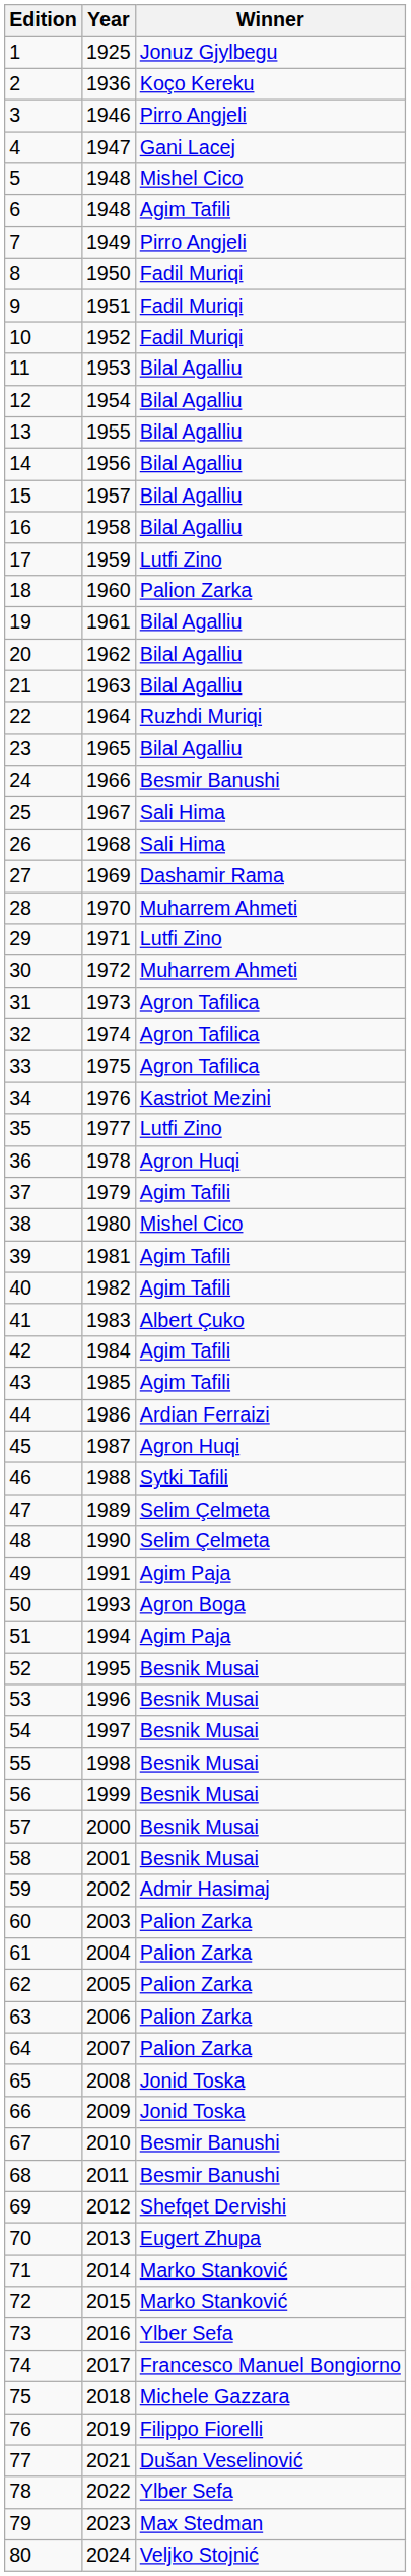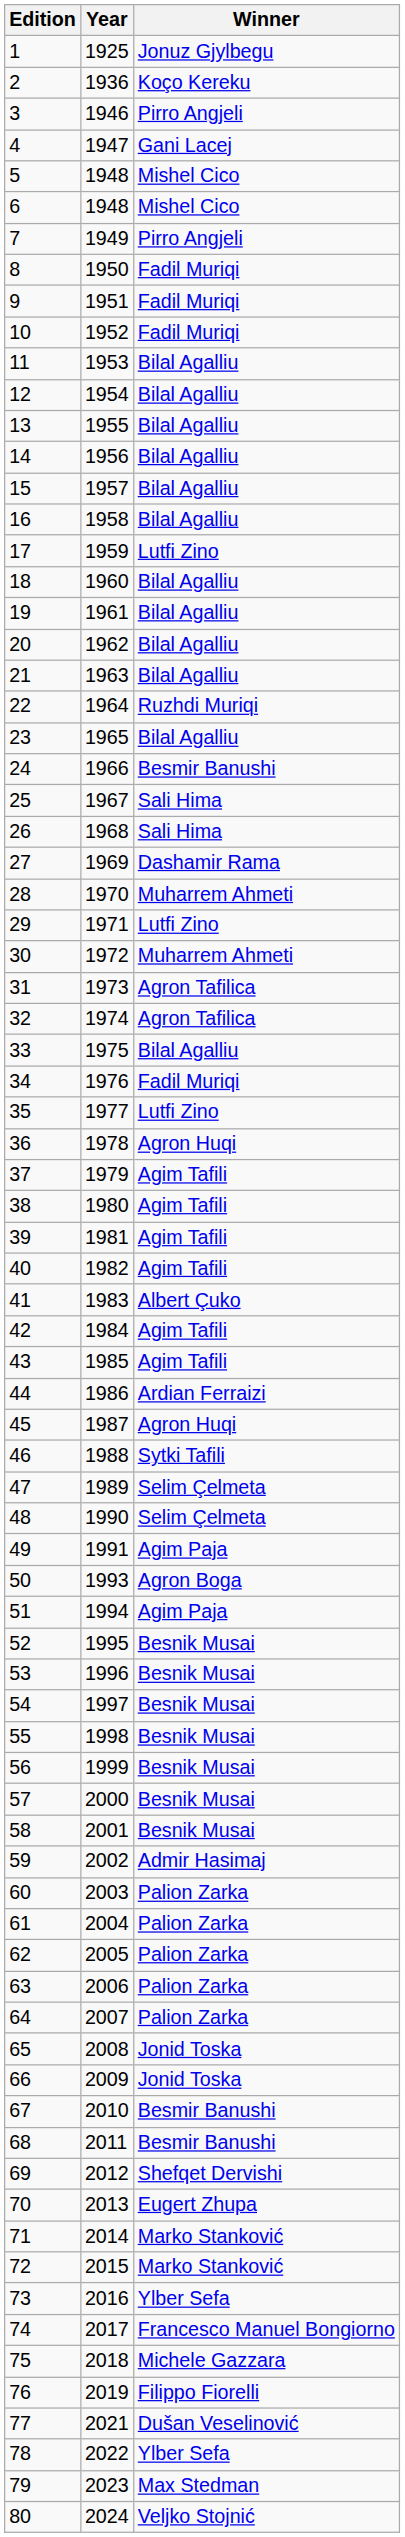 <table class="wikitable">
 <tr>
 <th>Edition</th>
 <th>Year</th>
 <th>Winner</th>
 </tr>
 <tr>
 <td>1</td>
 <td>1925</td>
 <td> <a href='#'>Jonuz Gjylbegu</a></td>
 </tr>
 <tr>
 <td>2</td>
 <td>1936</td>
 <td> <a href='#'>Koço Kereku</a></td>
 </tr>
 <tr>
 <td>3</td>
 <td>1946</td>
 <td> <a href='#'>Pirro Angjeli</a></td>
 </tr>
 <tr>
 <td>4</td>
 <td>1947</td>
 <td> <a href='#'>Gani Lacej</a></td>
 </tr>
 <tr>
 <td>5</td>
 <td>1948</td>
 <td> <a href='#'>Mishel Cico</a></td>
 </tr>
 <tr>
 <td>6</td>
 <td>1948</td>
-<td> <a href='#'>Agim Tafili</a></td>
+<td> <a href='#'>Mishel Cico</a></td>
 </tr>
 <tr>
 <td>7</td>
 <td>1949</td>
 <td> <a href='#'>Pirro Angjeli</a></td>
 </tr>
 <tr>
 <td>8</td>
 <td>1950</td>
 <td> <a href='#'>Fadil Muriqi</a></td>
 </tr>
 <tr>
 <td>9</td>
 <td>1951</td>
 <td> <a href='#'>Fadil Muriqi</a></td>
 </tr>
 <tr>
 <td>10</td>
 <td>1952</td>
 <td> <a href='#'>Fadil Muriqi</a></td>
 </tr>
 <tr>
 <td>11</td>
 <td>1953</td>
 <td> <a href='#'>Bilal Agalliu</a></td>
 </tr>
 <tr>
 <td>12</td>
 <td>1954</td>
 <td> <a href='#'>Bilal Agalliu</a></td>
 </tr>
 <tr>
 <td>13</td>
 <td>1955</td>
 <td> <a href='#'>Bilal Agalliu</a></td>
 </tr>
 <tr>
 <td>14</td>
 <td>1956</td>
 <td> <a href='#'>Bilal Agalliu</a></td>
 </tr>
 <tr>
 <td>15</td>
 <td>1957</td>
 <td> <a href='#'>Bilal Agalliu</a></td>
 </tr>
 <tr>
 <td>16</td>
 <td>1958</td>
 <td> <a href='#'>Bilal Agalliu</a></td>
 </tr>
 <tr>
 <td>17</td>
 <td>1959</td>
 <td> <a href='#'>Lutfi Zino</a></td>
 </tr>
 <tr>
 <td>18</td>
 <td>1960</td>
-<td> <a href='#'>Palion Zarka</a></td>
+<td> <a href='#'>Bilal Agalliu</a></td>
 </tr>
 <tr>
 <td>19</td>
 <td>1961</td>
 <td> <a href='#'>Bilal Agalliu</a></td>
 </tr>
 <tr>
 <td>20</td>
 <td>1962</td>
 <td> <a href='#'>Bilal Agalliu</a></td>
 </tr>
 <tr>
 <td>21</td>
 <td>1963</td>
 <td> <a href='#'>Bilal Agalliu</a></td>
 </tr>
 <tr>
 <td>22</td>
 <td>1964</td>
 <td> <a href='#'>Ruzhdi Muriqi</a></td>
 </tr>
 <tr>
 <td>23</td>
 <td>1965</td>
 <td> <a href='#'>Bilal Agalliu</a></td>
 </tr>
 <tr>
 <td>24</td>
 <td>1966</td>
 <td> <a href='#'>Besmir Banushi</a></td>
 </tr>
 <tr>
 <td>25</td>
 <td>1967</td>
 <td> <a href='#'>Sali Hima</a></td>
 </tr>
 <tr>
 <td>26</td>
 <td>1968</td>
 <td> <a href='#'>Sali Hima</a></td>
 </tr>
 <tr>
 <td>27</td>
 <td>1969</td>
 <td> <a href='#'>Dashamir Rama</a></td>
 </tr>
 <tr>
 <td>28</td>
 <td>1970</td>
 <td> <a href='#'>Muharrem Ahmeti</a></td>
 </tr>
 <tr>
 <td>29</td>
 <td>1971</td>
 <td> <a href='#'>Lutfi Zino</a></td>
 </tr>
 <tr>
 <td>30</td>
 <td>1972</td>
 <td> <a href='#'>Muharrem Ahmeti</a></td>
 </tr>
 <tr>
 <td>31</td>
 <td>1973</td>
 <td> <a href='#'>Agron Tafilica</a></td>
 </tr>
 <tr>
 <td>32</td>
 <td>1974</td>
 <td> <a href='#'>Agron Tafilica</a></td>
 </tr>
 <tr>
 <td>33</td>
 <td>1975</td>
-<td> <a href='#'>Agron Tafilica</a></td>
+<td> <a href='#'>Bilal Agalliu</a></td>
 </tr>
 <tr>
 <td>34</td>
 <td>1976</td>
-<td> <a href='#'>Kastriot Mezini</a></td>
+<td> <a href='#'>Fadil Muriqi</a></td>
 </tr>
 <tr>
 <td>35</td>
 <td>1977</td>
 <td> <a href='#'>Lutfi Zino</a></td>
 </tr>
 <tr>
 <td>36</td>
 <td>1978</td>
 <td> <a href='#'>Agron Huqi</a></td>
 </tr>
 <tr>
 <td>37</td>
 <td>1979</td>
 <td> <a href='#'>Agim Tafili</a></td>
 </tr>
 <tr>
 <td>38</td>
 <td>1980</td>
-<td> <a href='#'>Mishel Cico</a></td>
+<td> <a href='#'>Agim Tafili</a></td>
 </tr>
 <tr>
 <td>39</td>
 <td>1981</td>
 <td> <a href='#'>Agim Tafili</a></td>
 </tr>
 <tr>
 <td>40</td>
 <td>1982</td>
 <td> <a href='#'>Agim Tafili</a></td>
 </tr>
 <tr>
 <td>41</td>
 <td>1983</td>
 <td> <a href='#'>Albert Çuko</a></td>
 </tr>
 <tr>
 <td>42</td>
 <td>1984</td>
 <td> <a href='#'>Agim Tafili</a></td>
 </tr>
 <tr>
 <td>43</td>
 <td>1985</td>
 <td> <a href='#'>Agim Tafili</a></td>
 </tr>
 <tr>
 <td>44</td>
 <td>1986</td>
 <td> <a href='#'>Ardian Ferraizi</a></td>
 </tr>
 <tr>
 <td>45</td>
 <td>1987</td>
 <td> <a href='#'>Agron Huqi</a></td>
 </tr>
 <tr>
 <td>46</td>
 <td>1988</td>
 <td> <a href='#'>Sytki Tafili</a></td>
 </tr>
 <tr>
 <td>47</td>
 <td>1989</td>
 <td> <a href='#'>Selim Çelmeta</a></td>
 </tr>
 <tr>
 <td>48</td>
 <td>1990</td>
 <td> <a href='#'>Selim Çelmeta</a></td>
 </tr>
 <tr>
 <td>49</td>
 <td>1991</td>
 <td> <a href='#'>Agim Paja</a></td>
 </tr>
 <tr>
 <td>50</td>
 <td>1993</td>
 <td> <a href='#'>Agron Boga</a></td>
 </tr>
 <tr>
 <td>51</td>
 <td>1994</td>
 <td> <a href='#'>Agim Paja</a></td>
 </tr>
 <tr>
 <td>52</td>
 <td>1995</td>
 <td> <a href='#'>Besnik Musai</a></td>
 </tr>
 <tr>
 <td>53</td>
 <td>1996</td>
 <td> <a href='#'>Besnik Musai</a></td>
 </tr>
 <tr>
 <td>54</td>
 <td>1997</td>
 <td> <a href='#'>Besnik Musai</a></td>
 </tr>
 <tr>
 <td>55</td>
 <td>1998</td>
 <td> <a href='#'>Besnik Musai</a></td>
 </tr>
 <tr>
 <td>56</td>
 <td>1999</td>
 <td> <a href='#'>Besnik Musai</a></td>
 </tr>
 <tr>
 <td>57</td>
 <td>2000</td>
 <td> <a href='#'>Besnik Musai</a></td>
 </tr>
 <tr>
 <td>58</td>
 <td>2001</td>
 <td> <a href='#'>Besnik Musai</a></td>
 </tr>
 <tr>
 <td>59</td>
 <td>2002</td>
 <td>  <a href='#'>Admir Hasimaj</a></td>
 </tr>
 <tr>
 <td>60</td>
 <td>2003</td>
 <td> <a href='#'>Palion Zarka</a></td>
 </tr>
 <tr>
 <td>61</td>
 <td>2004</td>
 <td> <a href='#'>Palion Zarka</a></td>
 </tr>
 <tr>
 <td>62</td>
 <td>2005</td>
 <td> <a href='#'>Palion Zarka</a></td>
 </tr>
 <tr>
 <td>63</td>
 <td>2006</td>
 <td> <a href='#'>Palion Zarka</a></td>
 </tr>
 <tr>
 <td>64</td>
 <td>2007</td>
 <td> <a href='#'>Palion Zarka</a></td>
 </tr>
 <tr>
 <td>65</td>
 <td>2008</td>
 <td> <a href='#'>Jonid Toska</a></td>
 </tr>
 <tr>
 <td>66</td>
 <td>2009</td>
 <td> <a href='#'>Jonid Toska</a></td>
 </tr>
 <tr>
 <td>67</td>
 <td>2010</td>
 <td> <a href='#'>Besmir Banushi</a></td>
 </tr>
 <tr>
 <td>68</td>
 <td>2011</td>
 <td> <a href='#'>Besmir Banushi</a></td>
 </tr>
 <tr>
 <td>69</td>
 <td>2012</td>
 <td> <a href='#'>Shefqet Dervishi</a></td>
 </tr>
 <tr>
 <td>70</td>
 <td>2013</td>
 <td> <a href='#'>Eugert Zhupa</a></td>
 </tr>
 <tr>
 <td>71</td>
 <td>2014</td>
 <td> <a href='#'>Marko Stanković</a></td>
 </tr>
 <tr>
 <td>72</td>
 <td>2015</td>
 <td> <a href='#'>Marko Stanković</a></td>
 </tr>
 <tr>
 <td>73</td>
 <td>2016</td>
 <td> <a href='#'>Ylber Sefa</a></td>
 </tr>
 <tr>
 <td>74</td>
 <td>2017</td>
 <td> <a href='#'>Francesco Manuel Bongiorno</a></td>
 </tr>
 <tr>
 <td>75</td>
 <td>2018</td>
 <td> <a href='#'>Michele Gazzara</a></td>
 </tr>
 <tr>
 <td>76</td>
 <td>2019</td>
 <td> <a href='#'>Filippo Fiorelli</a></td>
 </tr>
 <tr>
 <td>77</td>
 <td>2021</td>
 <td> <a href='#'>Dušan Veselinović</a></td>
 </tr>
 <tr>
 <td>78</td>
 <td>2022</td>
 <td> <a href='#'>Ylber Sefa</a></td>
 </tr>
 <tr>
 <td>79</td>
 <td>2023</td>
 <td> <a href='#'>Max Stedman</a></td>
 </tr>
 <tr>
 <td>80</td>
 <td>2024</td>
 <td> <a href='#'>Veljko Stojnić</a></td>
 </tr>
 </table>
